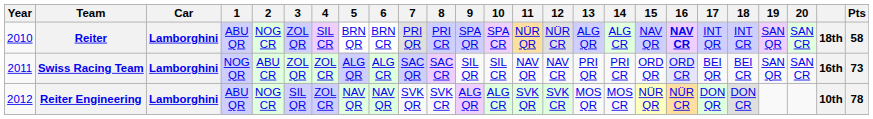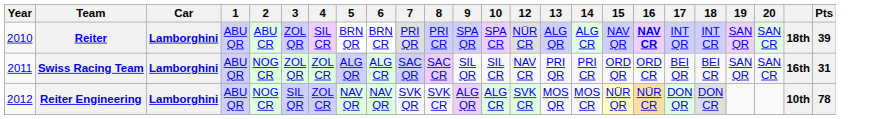 <table class="wikitable" border="1" style="text-align:center; font-size:85%;">
 <tr>
 <th>Year</th>
 <th>Team</th>
 <th>Car</th>
 <th>1</th>
 <th>2</th>
 <th>3</th>
 <th>4</th>
 <th>5</th>
 <th>6</th>
 <th>7</th>
 <th>8</th>
 <th>9</th>
 <th>10</th>
-<th>11</th>
 <th>12</th>
 <th>13</th>
 <th>14</th>
 <th>15</th>
 <th>16</th>
 <th>17</th>
 <th>18</th>
 <th>19</th>
 <th>20</th>
 <th></th>
 <th>Pts</th>
 </tr>
 <tr>
 <td><a href='#'>2010</a></td>
 <th nowrap><a href='#'>Reiter</a></th>
 <th><a href='#'>Lamborghini</a></th>
 <td style="background:#CFCFFF;"><a href='#'>ABU<br>QR</a><br></td>
-<td style="background:#DFFFDF;"><a href='#'>NOG<br>CR</a><br></td>
+<td style="background:#DFFFDF;"><a href='#'>ABU<br>CR</a><br></td>
 <td style="background:#CFCFFF;"><a href='#'>ZOL<br>QR</a><br></td>
 <td style="background:#EFCFFF;"><a href='#'>SIL<br>CR</a><br></td>
 <td style="background:#FFFFFF;"><a href='#'>BRN<br>QR</a><br></td>
 <td style="background:#FFFFFF;"><a href='#'>BRN<br>CR</a><br></td>
 <td style="background:#DFDFDF;"><a href='#'>PRI<br>QR</a><br></td>
 <td style="background:#CFCFFF;"><a href='#'>PRI<br>CR</a><br></td>
 <td style="background:#CFCFFF;"><a href='#'>SPA<br>QR</a><br></td>
 <td style="background:#EFCFFF;"><a href='#'>SPA<br>CR</a><br></td>
-<td style="background:#FFDF9F;"><a href='#'>NÜR<br>QR</a><br></td>
 <td style="background:#DFDFDF;"><a href='#'>NÜR<br>CR</a><br></td>
 <td style="background:#CFCFFF;"><a href='#'>ALG<br>QR</a><br></td>
 <td style="background:#DFFFDF;"><a href='#'>ALG<br>CR</a><br></td>
 <td style="background:#CFCFFF;"><a href='#'>NAV<br>QR</a><br></td>
 <td style="background:#EFCFFF;"><strong><a href='#'>NAV<br>CR</a><br></strong></td>
 <td style="background:#CFCFFF;"><a href='#'>INT<br>QR</a><br></td>
 <td style="background:#CFCFFF;"><a href='#'>INT<br>CR</a><br></td>
 <td style="background:#EFCFFF;"><a href='#'>SAN<br>QR</a><br></td>
 <td style="background:#DFFFDF;"><a href='#'>SAN<br>CR</a><br></td>
 <th>18th</th>
-<th>58</th>
+<th>39</th>
 </tr>
 <tr>
 <td><a href='#'>2011</a></td>
 <th nowrap><a href='#'>Swiss Racing Team</a></th>
 <th><a href='#'>Lamborghini</a></th>
-<td style="background:#CFCFFF;"><a href='#'>NOG<br>QR</a><br></td>
-<td style="background:#DFFFDF;"><a href='#'>ABU<br>CR</a><br></td>
+<td style="background:#CFCFFF;"><a href='#'>ABU<br>QR</a><br></td>
+<td style="background:#DFFFDF;"><a href='#'>NOG<br>CR</a><br></td>
 <td style="background:#DFFFDF;"><a href='#'>ZOL<br>QR</a><br></td>
 <td style="background:#DFFFDF;"><a href='#'>ZOL<br>CR</a><br></td>
 <td style="background:#CFCFFF;"><a href='#'>ALG<br>QR</a><br></td>
 <td style="background:#DFFFDF;"><a href='#'>ALG<br>CR</a><br></td>
 <td style="background:#CFCFFF;"><a href='#'>SAC<br>QR</a><br></td>
 <td style="background:#EFCFFF;"><a href='#'>SAC<br>CR</a><br></td>
 <td><a href='#'>SIL<br>QR</a></td>
 <td><a href='#'>SIL<br>CR</a></td>
-<td><a href='#'>NAV<br>QR</a></td>
 <td><a href='#'>NAV<br>CR</a></td>
 <td><a href='#'>PRI<br>QR</a></td>
 <td><a href='#'>PRI<br>CR</a></td>
 <td><a href='#'>ORD<br>QR</a></td>
-<td style="background: lavender;"><a href='#'>ORD<br>CR</a></td>
+<td><a href='#'>ORD<br>CR</a></td>
 <td><a href='#'>BEI<br>QR</a></td>
 <td><a href='#'>BEI<br>CR</a></td>
 <td><a href='#'>SAN<br>QR</a></td>
 <td><a href='#'>SAN<br>CR</a></td>
 <th>16th</th>
-<th>73</th>
+<th>31</th>
 </tr>
 <tr>
 <td><a href='#'>2012</a></td>
 <th nowrap><a href='#'>Reiter Engineering</a></th>
 <th><a href='#'>Lamborghini</a></th>
 <td style="background:#CFCFFF;"><a href='#'>ABU<br>QR</a><br></td>
 <td style="background:#DFFFDF;"><a href='#'>NOG<br>CR</a><br></td>
 <td style="background:#CFCFFF;"><a href='#'>SIL<br>QR</a><br></td>
 <td style="background:#CFCFFF;"><a href='#'>ZOL<br>CR</a><br></td>
 <td style="background:#DFFFDF;"><a href='#'>NAV<br>QR</a><br></td>
 <td style="background:#DFFFDF;"><a href='#'>NAV<br>QR</a><br></td>
 <td><a href='#'>SVK<br>QR</a></td>
 <td><a href='#'>SVK<br>CR</a></td>
 <td style="background:#EFCFFF;"><a href='#'>ALG<br>QR</a><br></td>
 <td style="background:#DFFFDF;"><a href='#'>ALG<br>CR</a><br></td>
-<td style="background:#DFFFDF;"><a href='#'>SVK<br>QR</a><br></td>
 <td style="background:#DFFFDF;"><a href='#'>SVK<br>CR</a><br></td>
 <td><a href='#'>MOS<br>QR</a></td>
 <td><a href='#'>MOS<br>CR</a></td>
 <td style="background:#FFFFBF;"><a href='#'>NÜR<br>QR</a><br></td>
 <td style="background:#FFDF9F;"><a href='#'>NÜR<br>CR</a><br></td>
 <td style="background:#DFFFDF;"><a href='#'>DON<br>QR</a><br></td>
 <td style="background:#DFDFDF;"><a href='#'>DON<br>CR</a><br></td>
 <td></td>
 <td></td>
 <th>10th</th>
 <th>78</th>
 </tr>
 </table>
